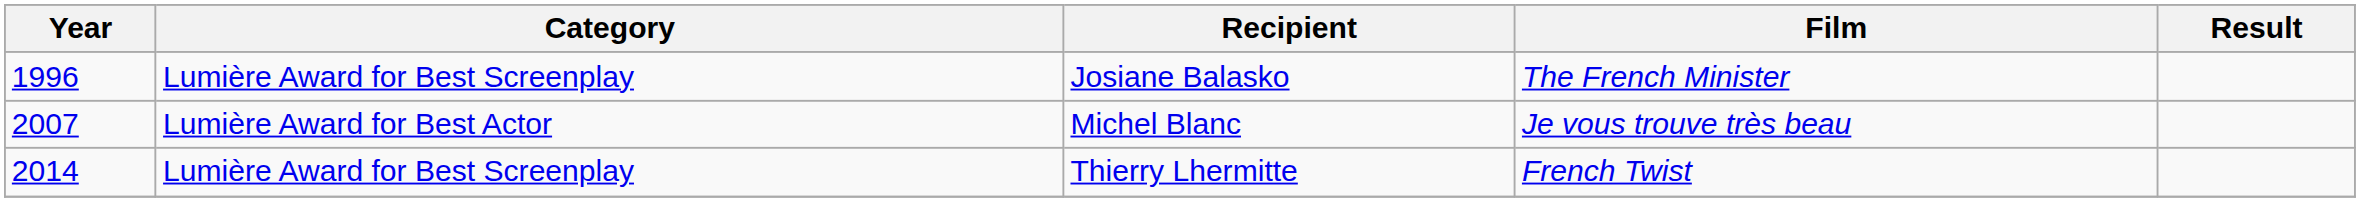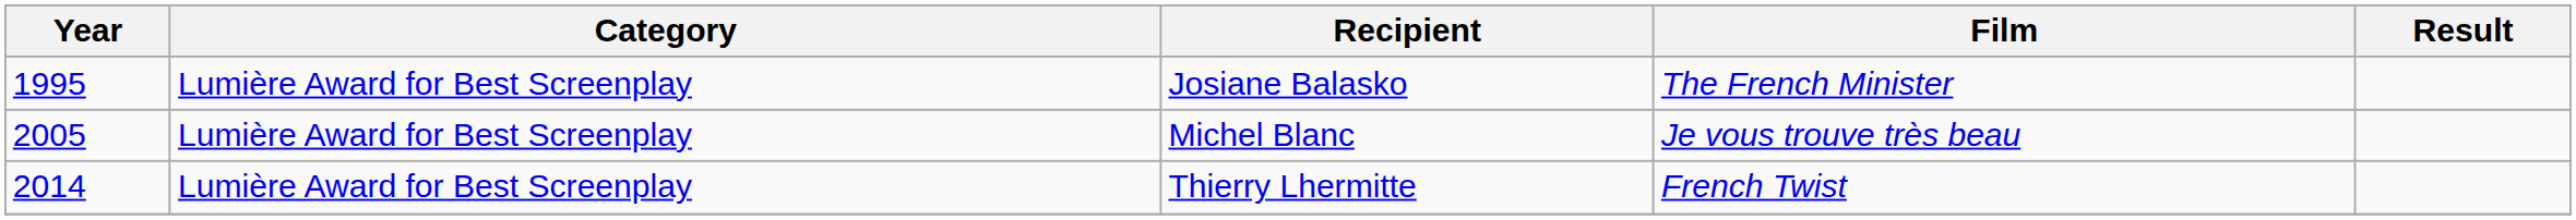 <table class="wikitable" style="width:99%;">
 <tr>
 <th>Year</th>
 <th>Category</th>
 <th>Recipient</th>
 <th>Film</th>
 <th>Result</th>
 </tr>
 <tr>
-<td><a href='#'>1996</a></td>
+<td><a href='#'>1995</a></td>
 <td><a href='#'>Lumière Award for Best Screenplay</a></td>
 <td><a href='#'>Josiane Balasko</a></td>
 <td><em><a href='#'>The French Minister</a></em></td>
 <td></td>
 </tr>
 <tr>
-<td><a href='#'>2007</a></td>
-<td><a href='#'>Lumière Award for Best Actor</a></td>
+<td><a href='#'>2005</a></td>
+<td><a href='#'>Lumière Award for Best Screenplay</a></td>
 <td><a href='#'>Michel Blanc</a></td>
 <td><em><a href='#'>Je vous trouve très beau</a></em></td>
 <td></td>
 </tr>
 <tr>
 <td><a href='#'>2014</a></td>
 <td><a href='#'>Lumière Award for Best Screenplay</a></td>
 <td><a href='#'>Thierry Lhermitte</a></td>
 <td><em><a href='#'>French Twist</a></em></td>
 <td></td>
 </tr>
 <tr>
 </tr>
 </table>
